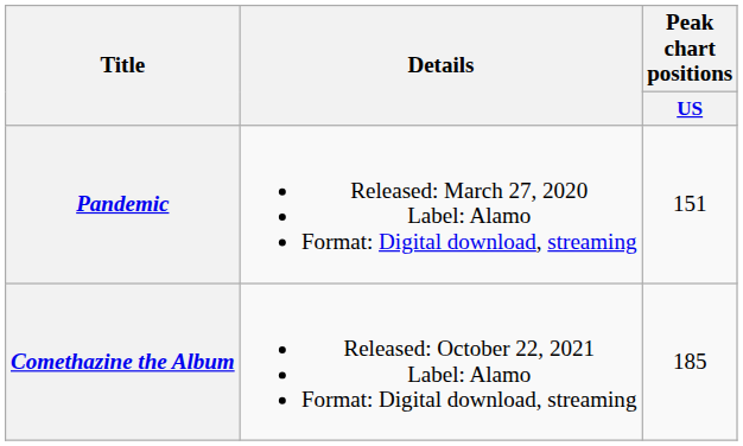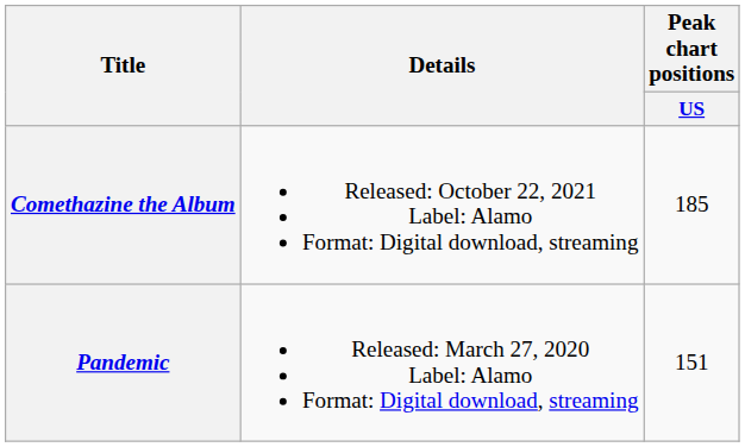 <table class="wikitable plainrowheaders" style="text-align:center">
 <tr>
 <th scope="col" rowspan="2">Title</th>
 <th scope="col" rowspan="2">Details</th>
 <th scope="col" colspan="1">Peak chart positions</th>
 </tr>
 <tr>
 <th scope="col" style="width:3.5em;font-size:90%;"><a href='#'>US</a><br></th>
 </tr>
 <tr>
+<th scope="row"><em><a href='#'>Comethazine the Album</a></em></th>
+<td><br><ul><li>Released: October 22, 2021</li><li>Label: Alamo</li><li>Format: Digital download, streaming</li></ul></td>
+<td>185<br></td>
+</tr>
+<tr>
 <th scope="row"><em><a href='#'>Pandemic</a></em></th>
 <td><br><ul><li>Released: March 27, 2020</li><li>Label: Alamo</li><li>Format: <a href='#'>Digital download</a>, <a href='#'>streaming</a></li></ul></td>
 <td>151<br></td>
 </tr>
-<tr>
-<th scope="row"><em><a href='#'>Comethazine the Album</a></em></th>
-<td><br><ul><li>Released: October 22, 2021</li><li>Label: Alamo</li><li>Format: Digital download, streaming</li></ul></td>
-<td>185<br></td>
-</tr>
 </table>
